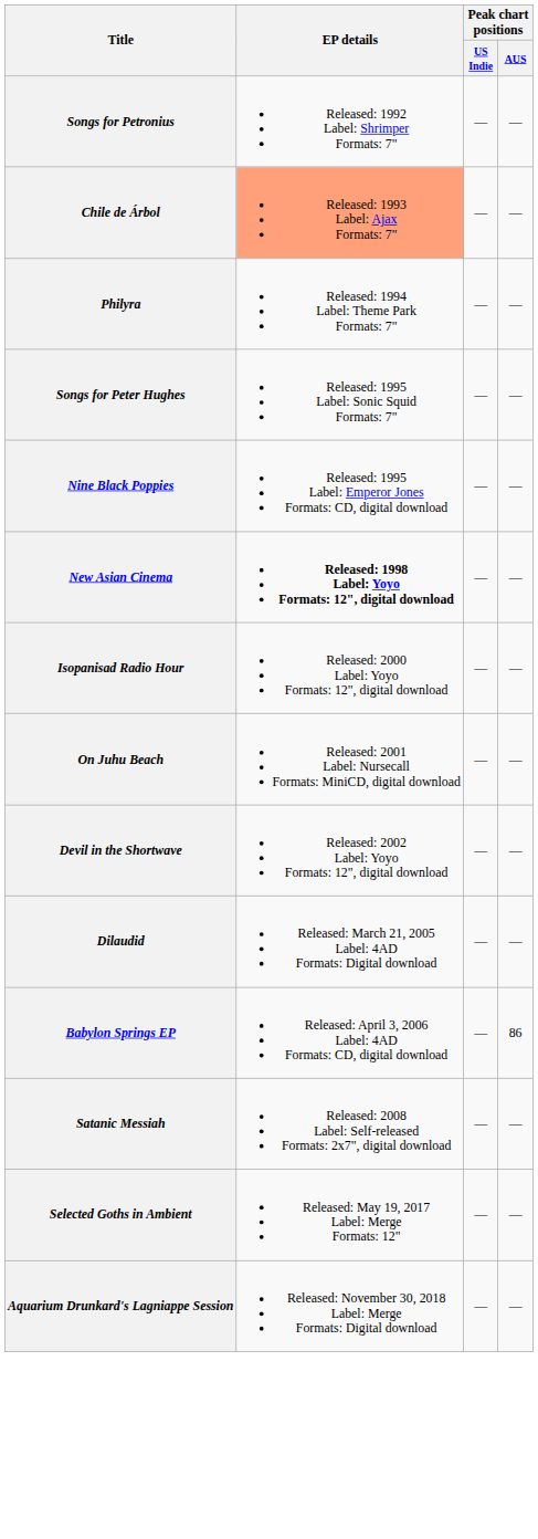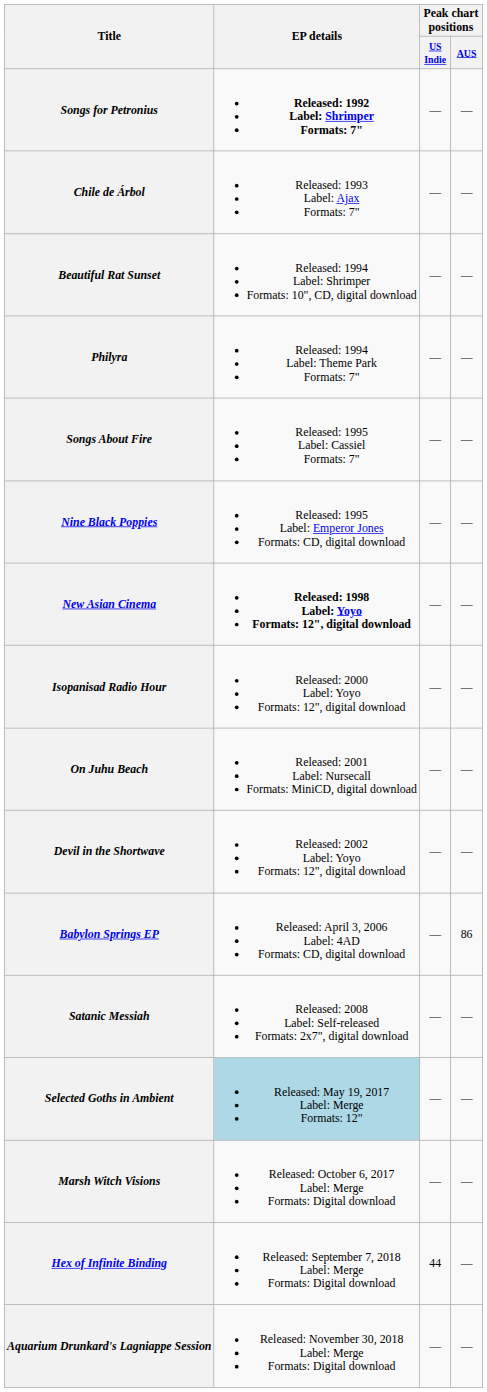 <table class="wikitable plainrowheaders" style="text-align:center">
 <tr>
 <th rowspan="2">Title</th>
 <th rowspan="2">EP details</th>
 <th colspan="2">Peak chart positions</th>
 </tr>
 <tr>
 <th width="35"><small><a href='#'>US<br>Indie</a></small><br></th>
 <th width="35"><small><a href='#'>AUS</a></small><br></th>
 </tr>
 <tr>
 <th scope="row"><em>Songs for Petronius</em></th>
-<td><br><ul><li>Released: 1992</li><li>Label: <a href='#'>Shrimper</a></li><li>Formats: 7"</li></ul></td>
+<td><strong><br><ul><li>Released: 1992</li><li>Label: <a href='#'>Shrimper</a></li><li>Formats: 7"</li></ul></strong></td>
 <td>—</td>
 <td>—</td>
 </tr>
 <tr>
 <th scope="row"><em>Chile de Árbol</em></th>
-<td style="background: lightsalmon;"><br><ul><li>Released: 1993</li><li>Label: <a href='#'>Ajax</a></li><li>Formats: 7"</li></ul></td>
+<td><br><ul><li>Released: 1993</li><li>Label: <a href='#'>Ajax</a></li><li>Formats: 7"</li></ul></td>
+<td>—</td>
+<td>—</td>
+</tr>
+<tr>
+<th scope="row"><em>Beautiful Rat Sunset</em></th>
+<td><br><ul><li>Released: 1994</li><li>Label: Shrimper</li><li>Formats: 10", CD, digital download</li></ul></td>
 <td>—</td>
 <td>—</td>
 </tr>
 <tr>
 <th scope="row"><em>Philyra</em></th>
 <td><br><ul><li>Released: 1994</li><li>Label: Theme Park</li><li>Formats: 7"</li></ul></td>
 <td>—</td>
 <td>—</td>
 </tr>
 <tr>
-<th scope="row"><em>Songs for Peter Hughes</em></th>
-<td><br><ul><li>Released: 1995</li><li>Label: Sonic Squid</li><li>Formats: 7"</li></ul></td>
+<th scope="row"><em>Songs About Fire</em></th>
+<td><br><ul><li>Released: 1995</li><li>Label: Cassiel</li><li>Formats: 7"</li></ul></td>
 <td>—</td>
 <td>—</td>
 </tr>
 <tr>
 <th scope="row"><em><a href='#'>Nine Black Poppies</a></em></th>
 <td><br><ul><li>Released: 1995</li><li>Label: <a href='#'>Emperor Jones</a></li><li>Formats: CD, digital download</li></ul></td>
 <td>—</td>
 <td>—</td>
 </tr>
 <tr>
 <th scope="row"><em><a href='#'>New Asian Cinema</a></em></th>
 <td><strong><br><ul><li>Released: 1998</li><li>Label: <a href='#'>Yoyo</a></li><li>Formats: 12", digital download</li></ul></strong></td>
 <td>—</td>
 <td>—</td>
 </tr>
 <tr>
 <th scope="row"><em>Isopanisad Radio Hour</em></th>
 <td><br><ul><li>Released: 2000</li><li>Label: Yoyo</li><li>Formats: 12", digital download</li></ul></td>
 <td>—</td>
 <td>—</td>
 </tr>
 <tr>
 <th scope="row"><em>On Juhu Beach</em></th>
 <td><br><ul><li>Released: 2001</li><li>Label: Nursecall</li><li>Formats: MiniCD, digital download</li></ul></td>
 <td>—</td>
 <td>—</td>
 </tr>
 <tr>
 <th scope="row"><em>Devil in the Shortwave</em></th>
 <td><br><ul><li>Released: 2002</li><li>Label: Yoyo</li><li>Formats: 12", digital download</li></ul></td>
 <td>—</td>
 <td>—</td>
 </tr>
 <tr>
-<th scope="row"><em>Dilaudid</em></th>
-<td><br><ul><li>Released: March 21, 2005</li><li>Label: 4AD</li><li>Formats: Digital download</li></ul></td>
-<td>—</td>
-<td>—</td>
-</tr>
-<tr>
 <th scope="row"><em><a href='#'>Babylon Springs EP</a></em></th>
 <td><br><ul><li>Released: April 3, 2006</li><li>Label: 4AD</li><li>Formats: CD, digital download</li></ul></td>
 <td>—</td>
 <td>86</td>
 </tr>
 <tr>
 <th scope="row"><em>Satanic Messiah</em></th>
 <td><br><ul><li>Released: 2008</li><li>Label: Self-released</li><li>Formats: 2x7", digital download</li></ul></td>
 <td>—</td>
 <td>—</td>
 </tr>
 <tr>
 <th scope="row"><em>Selected Goths in Ambient</em></th>
-<td><br><ul><li>Released: May 19, 2017</li><li>Label: Merge</li><li>Formats: 12" </li></ul></td>
+<td style="background: lightblue;"><br><ul><li>Released: May 19, 2017</li><li>Label: Merge</li><li>Formats: 12" </li></ul></td>
 <td>—</td>
+<td>—</td>
+</tr>
+<tr>
+<th scope="row"><em>Marsh Witch Visions</em></th>
+<td><br><ul><li>Released: October 6, 2017</li><li>Label: Merge</li><li>Formats: Digital download</li></ul></td>
+<td>—</td>
+<td>—</td>
+</tr>
+<tr>
+<th scope="row"><em><a href='#'>Hex of Infinite Binding</a></em></th>
+<td><br><ul><li>Released: September 7, 2018</li><li>Label: Merge</li><li>Formats: Digital download</li></ul></td>
+<td>44</td>
 <td>—</td>
 </tr>
 <tr>
 <th scope="row"><em>Aquarium Drunkard's Lagniappe Session</em></th>
 <td><br><ul><li>Released: November 30, 2018</li><li>Label: Merge</li><li>Formats: Digital download</li></ul></td>
 <td>—</td>
 <td>—</td>
 </tr>
 </table>
